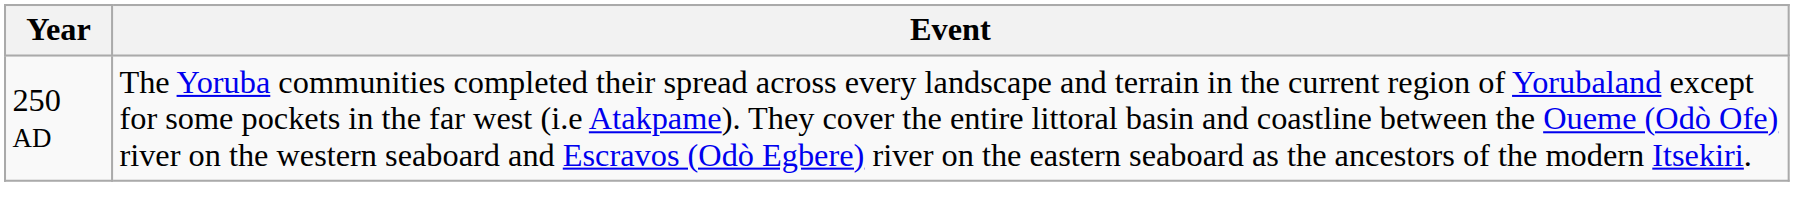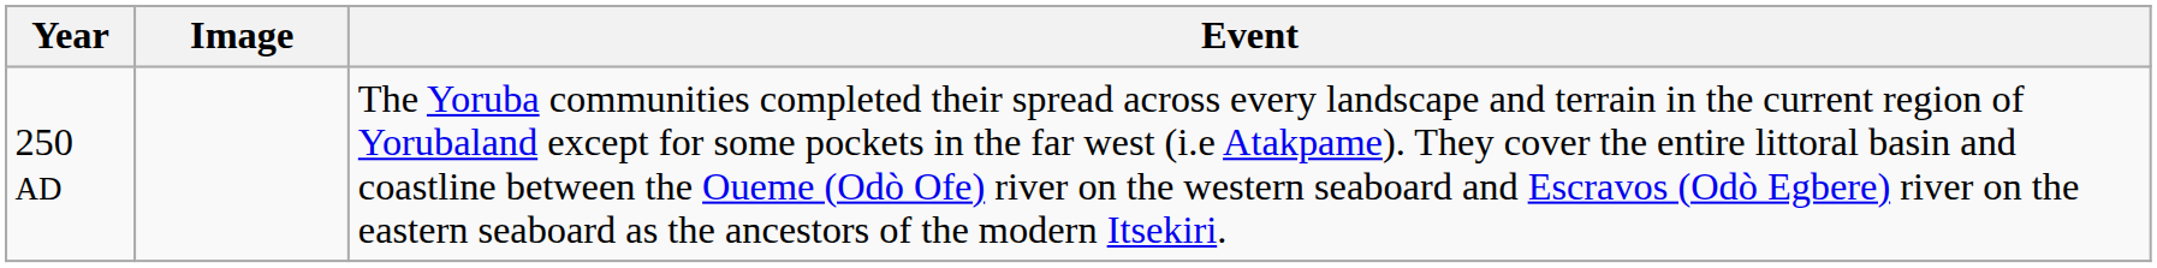 <table class="wikitable" width="100%">
 <tr>
 <th style="width:6%">Year</th>
+<th style="width:10%">Image</th>
 <th>Event</th>
 </tr>
 <tr>
 <td>250 <small>AD</small></td>
+<td></td>
 <td>The <a href='#'>Yoruba</a> communities completed their spread across every landscape and terrain in the current region of <a href='#'>Yorubaland</a> except for some pockets in the far west (i.e <a href='#'>Atakpame</a>). They cover the entire littoral basin and coastline between the <a href='#'>Oueme (Odò Ofe)</a> river on the western seaboard and <a href='#'>Escravos (Odò Egbere)</a> river on the eastern seaboard as the ancestors of the modern <a href='#'>Itsekiri</a>.</td>
 </tr>
 </table>
